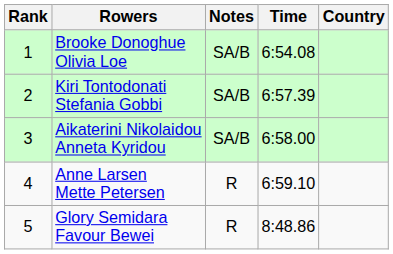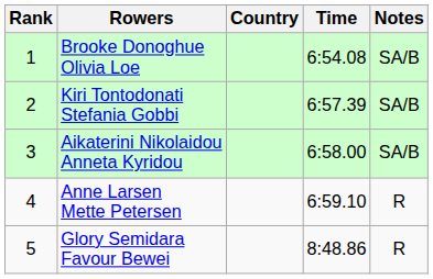 <table class="wikitable" style="text-align:center">
 <tr>
 <th>Rank</th>
 <th>Rowers</th>
+<th>Country</th>
+<th>Time</th>
 <th>Notes</th>
-<th>Time</th>
-<th>Country</th>
 </tr>
 <tr bgcolor=ccffcc>
 <td>1</td>
 <td align="left"><a href='#'>Brooke Donoghue</a><br><a href='#'>Olivia Loe</a></td>
+<td align="left"></td>
+<td>6:54.08</td>
 <td>SA/B</td>
-<td>6:54.08</td>
-<td align="left"></td>
 </tr>
 <tr bgcolor=ccffcc>
 <td>2</td>
 <td align="left"><a href='#'>Kiri Tontodonati</a><br><a href='#'>Stefania Gobbi</a></td>
+<td align="left"></td>
+<td>6:57.39</td>
 <td>SA/B</td>
-<td>6:57.39</td>
-<td align="left"></td>
 </tr>
 <tr bgcolor=ccffcc>
 <td>3</td>
 <td align="left"><a href='#'>Aikaterini Nikolaidou</a><br><a href='#'>Anneta Kyridou</a></td>
+<td align="left"></td>
+<td>6:58.00</td>
 <td>SA/B</td>
-<td>6:58.00</td>
-<td align="left"></td>
 </tr>
 <tr>
 <td>4</td>
 <td align="left"><a href='#'>Anne Larsen</a><br><a href='#'>Mette Petersen</a></td>
+<td align="left"></td>
+<td>6:59.10</td>
 <td>R</td>
-<td>6:59.10</td>
-<td align="left"></td>
 </tr>
 <tr>
 <td>5</td>
 <td align="left"><a href='#'>Glory Semidara</a><br><a href='#'>Favour Bewei</a></td>
+<td align="left"></td>
+<td>8:48.86</td>
 <td>R</td>
-<td>8:48.86</td>
-<td align="left"></td>
 </tr>
 </table>
